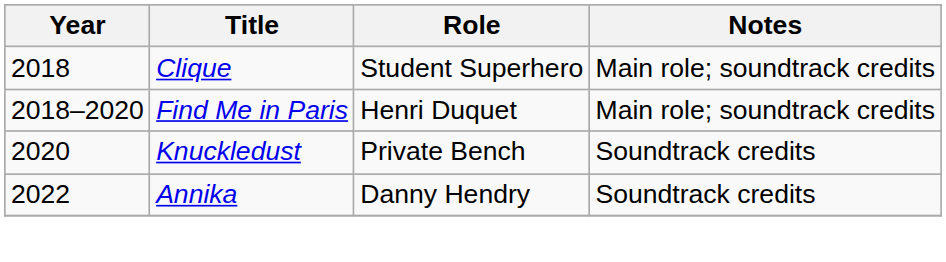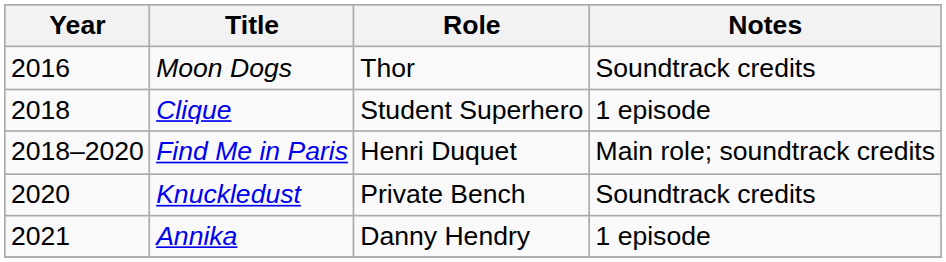 <table class="wikitable unsortable">
 <tr>
 <th>Year</th>
 <th>Title</th>
 <th>Role</th>
 <th>Notes</th>
 </tr>
 <tr>
+<td>2016</td>
+<td><em>Moon Dogs</em></td>
+<td>Thor</td>
+<td>Soundtrack credits</td>
+</tr>
+<tr>
 <td>2018</td>
 <td><em><a href='#'>Clique</a></em></td>
 <td>Student Superhero</td>
-<td>Main role; soundtrack credits</td>
+<td>1 episode</td>
 </tr>
 <tr>
 <td>2018–2020</td>
 <td><em><a href='#'>Find Me in Paris</a></em></td>
 <td>Henri Duquet</td>
 <td>Main role; soundtrack credits</td>
 </tr>
 <tr>
 <td>2020</td>
 <td><em><a href='#'>Knuckledust</a></em></td>
 <td>Private Bench</td>
 <td>Soundtrack credits</td>
 </tr>
 <tr>
-<td>2022</td>
+<td>2021</td>
 <td><em><a href='#'>Annika</a></em></td>
 <td>Danny Hendry</td>
-<td>Soundtrack credits</td>
+<td>1 episode</td>
 </tr>
 <tr>
 </tr>
 </table>
